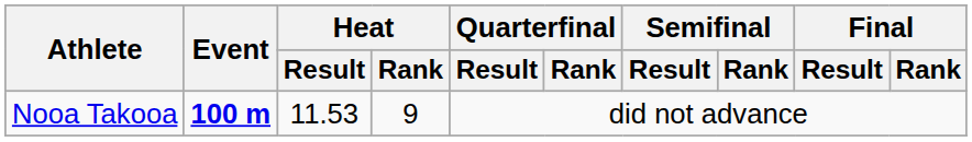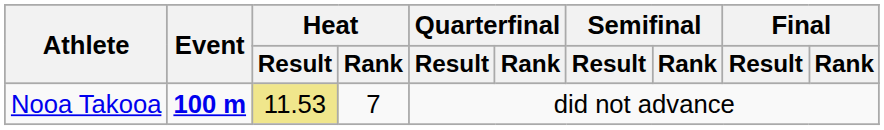 <table class="wikitable" style="font-size:90%">
 <tr>
 <th rowspan="2">Athlete</th>
 <th rowspan="2">Event</th>
 <th colspan="2">Heat</th>
 <th colspan="2">Quarterfinal</th>
 <th colspan="2">Semifinal</th>
 <th colspan="2">Final</th>
 </tr>
 <tr style="font-size:95%">
 <th>Result</th>
 <th>Rank</th>
 <th>Result</th>
 <th>Rank</th>
 <th>Result</th>
 <th>Rank</th>
 <th>Result</th>
 <th>Rank</th>
 </tr>
 <tr align=center>
 <td align=left><a href='#'>Nooa Takooa</a></td>
 <td align=left><strong><a href='#'>100 m</a></strong></td>
-<td>11.53</td>
-<td>9</td>
+<td style="background: khaki;">11.53</td>
+<td>7</td>
 <td colspan=6>did not advance</td>
 </tr>
 </table>
